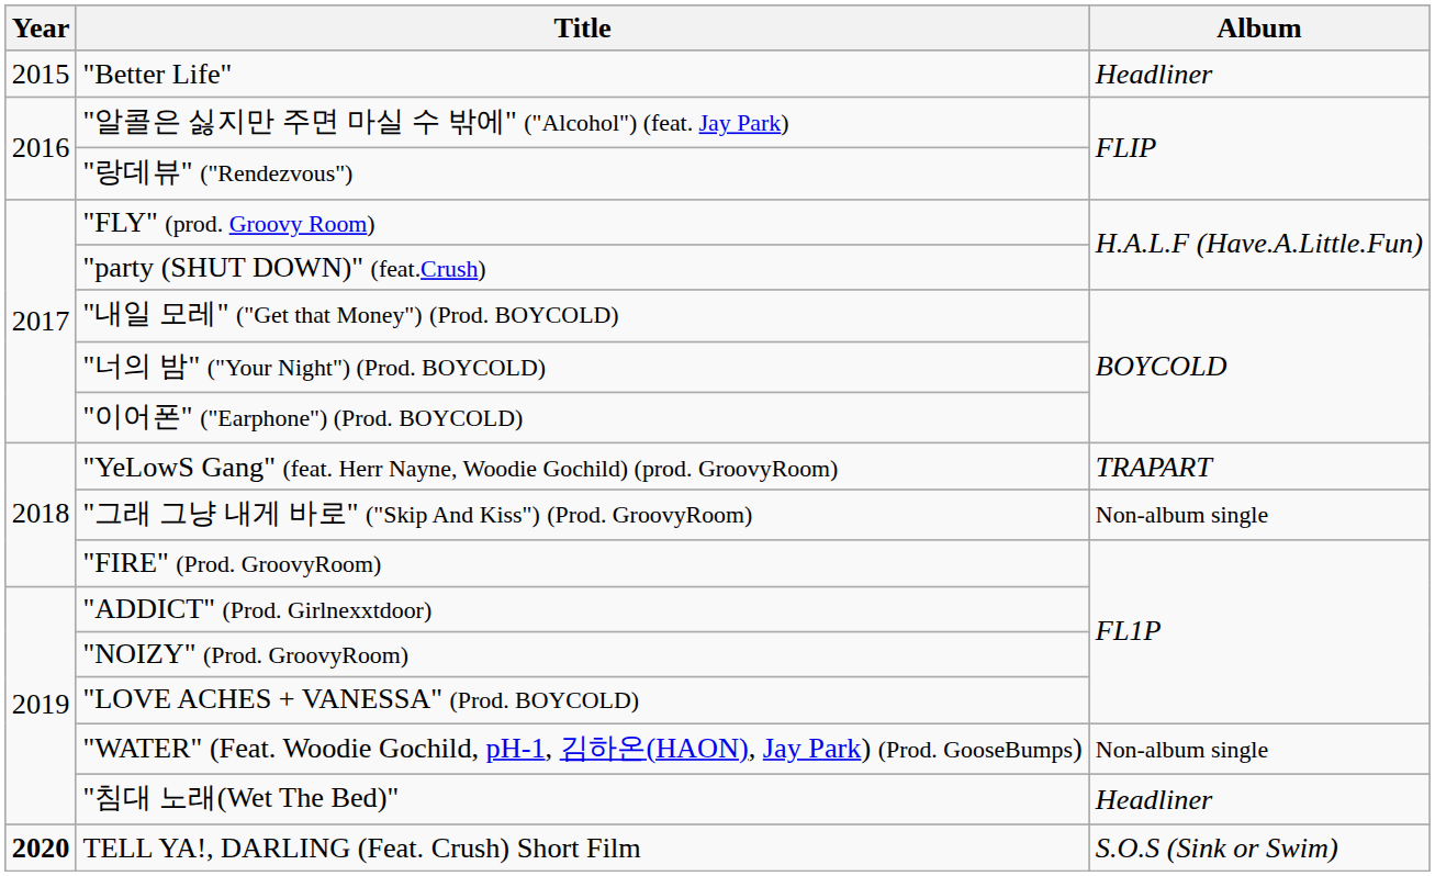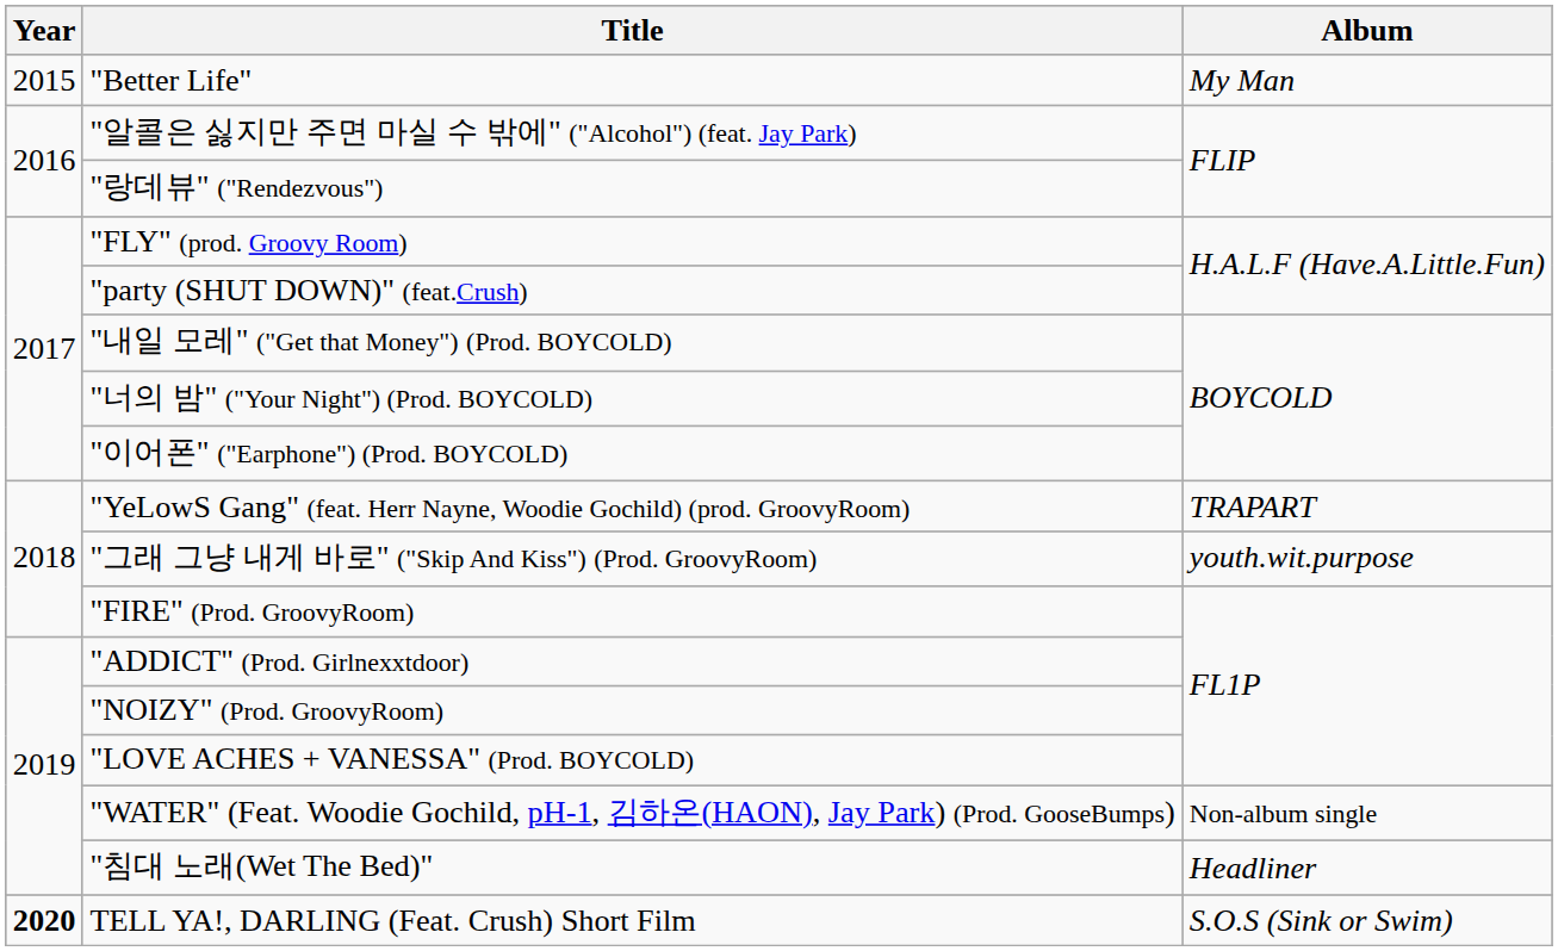 <table class="wikitable">
 <tr>
 <th>Year</th>
 <th>Title</th>
 <th>Album</th>
 </tr>
 <tr>
 <td>2015</td>
 <td>"Better Life"</td>
-<td><em>Headliner</em></td>
+<td><em>My Man</em></td>
 </tr>
 <tr>
 <td rowspan="2">2016</td>
 <td>"알콜은 싫지만 주면 마실 수 밖에" <small>("Alcohol") (feat. <a href='#'>Jay Park</a>)</small></td>
 <td rowspan="2"><em>FLIP</em></td>
 </tr>
 <tr>
 <td>"랑데뷰" <small>("Rendezvous")</small></td>
 </tr>
 <tr>
 <td rowspan="5">2017</td>
 <td>"FLY" <small>(prod. <a href='#'>Groovy Room</a>)</small></td>
 <td rowspan="2"><em>H.A.L.F (Have.A.Little.Fun)</em></td>
 </tr>
 <tr>
 <td>"party (SHUT DOWN)" <small>(feat.<a href='#'>Crush</a>)</small></td>
 </tr>
 <tr>
 <td>"내일 모레" <small>("Get that Money")</small> <small>(Prod. BOYCOLD)</small></td>
 <td rowspan="3"><em>BOYCOLD</em></td>
 </tr>
 <tr>
 <td>"너의 밤" <small>("Your Night") (Prod. BOYCOLD)</small></td>
 </tr>
 <tr>
 <td>"이어폰" <small>("Earphone") (Prod. BOYCOLD)</small></td>
 </tr>
 <tr>
 <td rowspan="3">2018</td>
 <td>"YeLowS Gang" <small>(feat. Herr Nayne, Woodie Gochild) (prod. GroovyRoom)</small></td>
 <td><em>TRAPART</em></td>
 </tr>
 <tr>
 <td>"그래 그냥 내게 바로" <small>("Skip And Kiss")</small> <small>(Prod. GroovyRoom)</small></td>
-<td><small>Non-album single</small></td>
+<td><em>youth.wit.purpose</em></td>
 </tr>
 <tr>
 <td>"FIRE" <small>(Prod. GroovyRoom)</small></td>
 <td rowspan="4"><em>FL1P</em></td>
 </tr>
 <tr>
 <td rowspan="5">2019</td>
 <td>"ADDICT" <small>(Prod. Girlnexxtdoor)</small></td>
 </tr>
 <tr>
 <td>"NOIZY" <small>(Prod. GroovyRoom)</small></td>
 </tr>
 <tr>
 <td>"LOVE ACHES + VANESSA" <small>(Prod. BOYCOLD)</small></td>
 </tr>
 <tr>
 <td>"WATER" (Feat. Woodie Gochild, <a href='#'>pH-1</a>, <a href='#'>김하온(HAON)</a>, <a href='#'>Jay Park</a>) <small>(Prod. GooseBumps</small>)</td>
 <td><small>Non-album single</small></td>
 </tr>
 <tr>
 <td>"침대 노래(Wet The Bed)" </td>
 <td><em>Headliner</em></td>
 </tr>
 <tr>
 <td><strong>2020</strong></td>
 <td>TELL YA!, DARLING (Feat. Crush) Short Film</td>
 <td><em>S.O.S (Sink or Swim)</em></td>
 </tr>
 <tr>
 </tr>
 </table>
